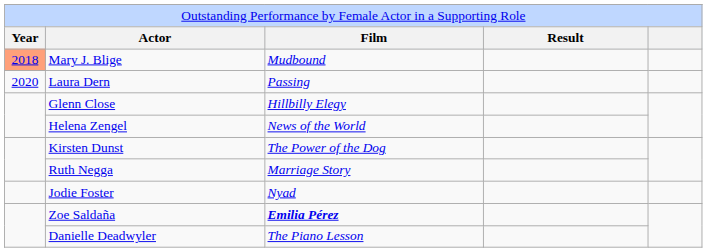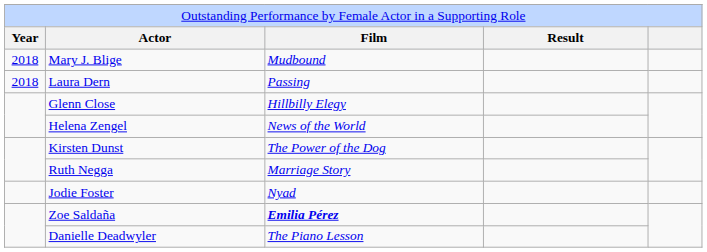 <table class="wikitable plainrowheaders" style="font-size: 90%" width=85%>
 <tr>
 </tr>
 <tr ---- bgcolor="#bfd7ff">
 <td colspan=6 align=center><a href='#'>Outstanding Performance by Female Actor in a Supporting Role</a></td>
 </tr>
 <tr ---- bgcolor="#ebf5ff">
 <th scope="col" style="width:2%;">Year</th>
 <th scope="col" style="width:20%;">Actor</th>
 <th scope="col" style="width:20%;">Film</th>
 <th scope="col" style="width:15%;">Result</th>
 <th scope="col" class="unsortable" style="width:5%;"></th>
 </tr>
 <tr>
-<td style="background: lightsalmon; text-align: center;"><a href='#'>2018</a></td>
+<td style="text-align: center;"><a href='#'>2018</a></td>
 <td><a href='#'>Mary J. Blige</a></td>
 <td><em><a href='#'>Mudbound</a></em></td>
 <td></td>
 <td style="text-align: center;"></td>
 </tr>
 <tr>
-<td style="text-align: center;"><a href='#'>2020</a></td>
+<td style="text-align: center;"><a href='#'>2018</a></td>
 <td><a href='#'>Laura Dern</a></td>
 <td><em><a href='#'>Passing</a></em></td>
 <td></td>
 <td style="text-align: center;"></td>
 </tr>
 <tr>
 <td rowspan="2"></td>
 <td><a href='#'>Glenn Close</a></td>
 <td><em><a href='#'>Hillbilly Elegy</a></em></td>
 <td></td>
 <td align="center" rowspan="2"></td>
 </tr>
 <tr>
 <td><a href='#'>Helena Zengel</a></td>
 <td><em><a href='#'>News of the World</a></em></td>
 <td></td>
 </tr>
 <tr>
 <td rowspan="2"></td>
 <td><a href='#'>Kirsten Dunst</a></td>
 <td><em><a href='#'>The Power of the Dog</a></em></td>
 <td></td>
 <td align="center" rowspan="2"></td>
 </tr>
 <tr>
 <td><a href='#'>Ruth Negga</a></td>
 <td><em><a href='#'>Marriage Story</a></em></td>
 <td></td>
 </tr>
 <tr>
 <td></td>
 <td><a href='#'>Jodie Foster</a></td>
 <td><em><a href='#'>Nyad</a></em></td>
 <td></td>
 <td align=center></td>
 </tr>
 <tr>
 <td rowspan=2></td>
 <td><a href='#'>Zoe Saldaña</a></td>
 <td><strong><em><a href='#'>Emilia Pérez</a></em></strong></td>
 <td></td>
 <td rowspan=2 align=center></td>
 </tr>
 <tr>
 <td><a href='#'>Danielle Deadwyler</a></td>
 <td><em><a href='#'>The Piano Lesson</a></em></td>
 <td></td>
 </tr>
 </table>
